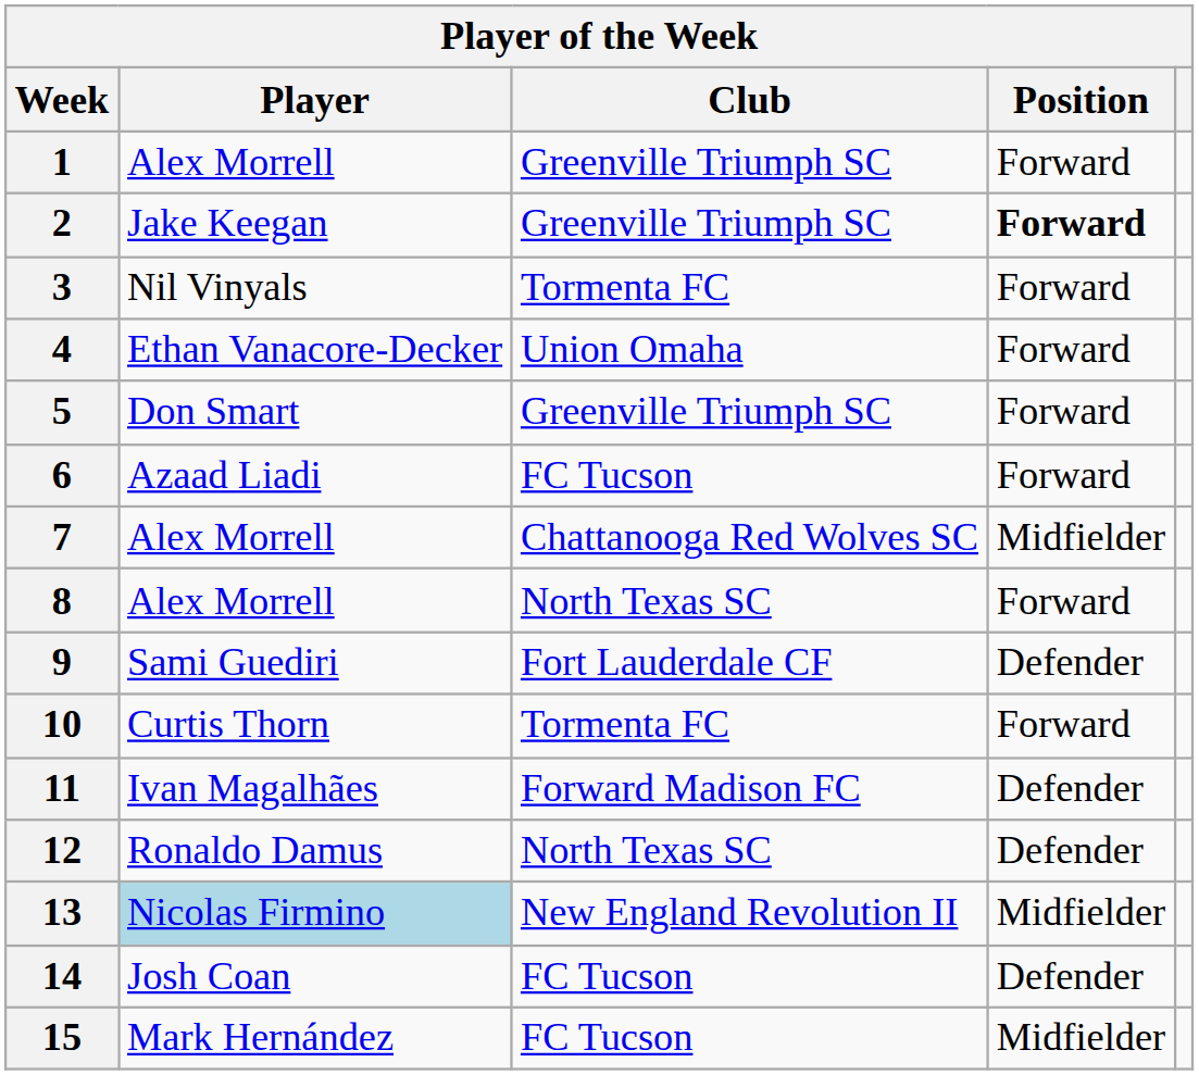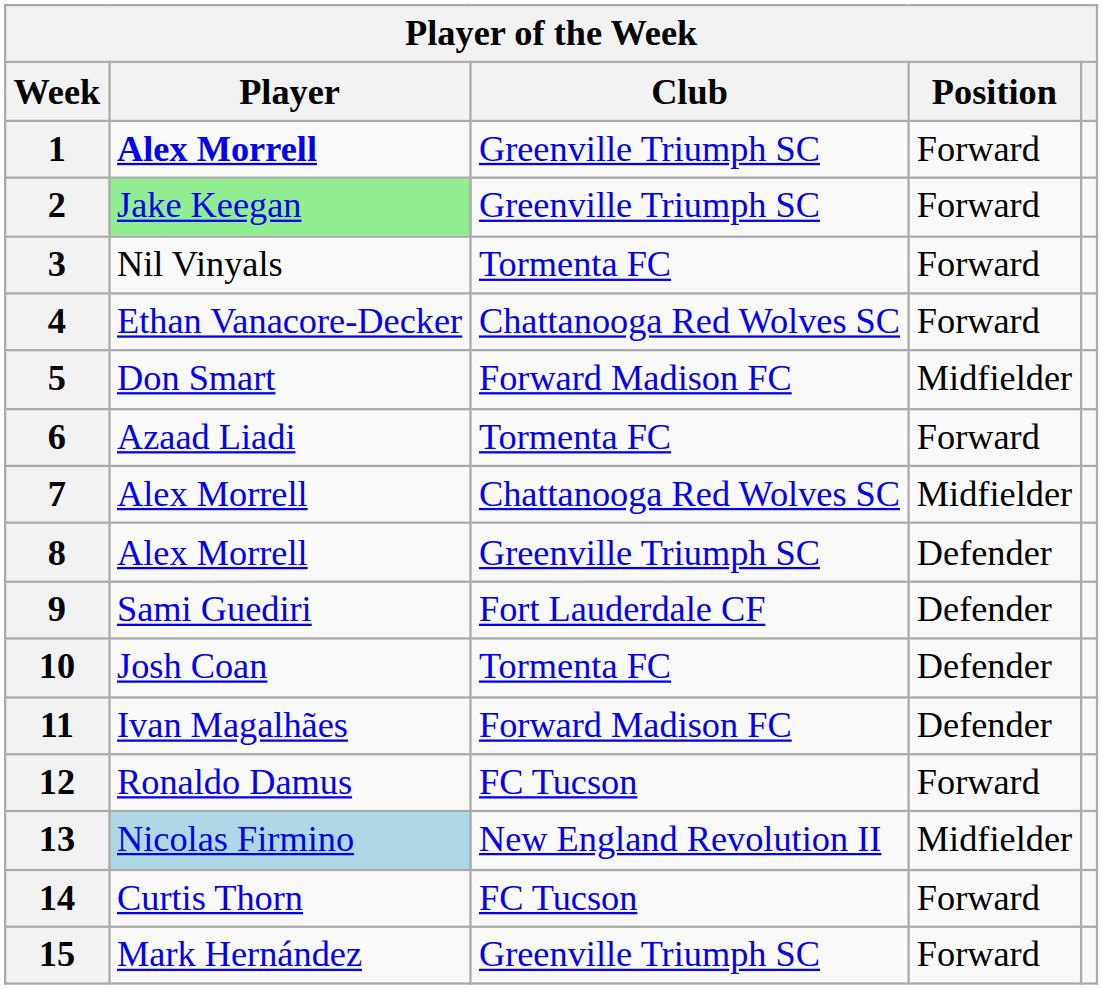 <table class="wikitable collapsible collapsed">
 <tr>
 <th colspan="6">Player of the Week</th>
 </tr>
 <tr>
 <th>Week</th>
 <th>Player</th>
 <th>Club</th>
 <th>Position</th>
 <th></th>
 </tr>
 <tr>
 <th>1</th>
-<td> <a href='#'>Alex Morrell</a></td>
+<td><strong> <a href='#'>Alex Morrell</a></strong></td>
 <td><a href='#'>Greenville Triumph SC</a></td>
 <td>Forward</td>
 <td style="text-align:center"></td>
 </tr>
 <tr>
 <th>2</th>
-<td> <a href='#'>Jake Keegan</a></td>
+<td style="background: lightgreen;"> <a href='#'>Jake Keegan</a></td>
 <td><a href='#'>Greenville Triumph SC</a></td>
-<td><strong>Forward</strong></td>
+<td>Forward</td>
 <td style="text-align:center"></td>
 </tr>
 <tr>
 <th>3</th>
 <td> Nil Vinyals</td>
 <td><a href='#'>Tormenta FC</a></td>
 <td>Forward</td>
 <td style="text-align:center"></td>
 </tr>
 <tr>
 <th>4</th>
 <td> <a href='#'>Ethan Vanacore-Decker</a></td>
-<td><a href='#'>Union Omaha</a></td>
+<td><a href='#'>Chattanooga Red Wolves SC</a></td>
 <td>Forward</td>
 <td style="text-align:center"></td>
 </tr>
 <tr>
 <th>5</th>
 <td> <a href='#'>Don Smart</a></td>
-<td><a href='#'>Greenville Triumph SC</a></td>
-<td>Forward</td>
+<td><a href='#'>Forward Madison FC</a></td>
+<td>Midfielder</td>
 <td style="text-align:center"></td>
 </tr>
 <tr>
 <th>6</th>
 <td> <a href='#'>Azaad Liadi</a></td>
-<td><a href='#'>FC Tucson</a></td>
+<td><a href='#'>Tormenta FC</a></td>
 <td>Forward</td>
 <td style="text-align:center"></td>
 </tr>
 <tr>
 <th>7</th>
 <td> <a href='#'>Alex Morrell</a></td>
 <td><a href='#'>Chattanooga Red Wolves SC</a></td>
 <td>Midfielder</td>
 <td style="text-align:center"></td>
 </tr>
 <tr>
 <th>8</th>
 <td> <a href='#'>Alex Morrell</a></td>
-<td><a href='#'>North Texas SC</a></td>
-<td>Forward</td>
+<td><a href='#'>Greenville Triumph SC</a></td>
+<td>Defender</td>
 <td style="text-align:center"></td>
 </tr>
 <tr>
 <th>9</th>
 <td> <a href='#'>Sami Guediri</a></td>
 <td><a href='#'>Fort Lauderdale CF</a></td>
 <td>Defender</td>
 <td style="text-align:center"></td>
 </tr>
 <tr>
 <th>10</th>
-<td> <a href='#'>Curtis Thorn</a></td>
+<td> <a href='#'>Josh Coan</a></td>
 <td><a href='#'>Tormenta FC</a></td>
-<td>Forward</td>
+<td>Defender</td>
 <td style="text-align:center"></td>
 </tr>
 <tr>
 <th>11</th>
 <td> <a href='#'>Ivan Magalhães</a></td>
 <td><a href='#'>Forward Madison FC</a></td>
 <td>Defender</td>
 <td style="text-align:center"></td>
 </tr>
 <tr>
 <th>12</th>
 <td> <a href='#'>Ronaldo Damus</a></td>
-<td><a href='#'>North Texas SC</a></td>
-<td>Defender</td>
+<td><a href='#'>FC Tucson</a></td>
+<td>Forward</td>
 <td style="text-align:center"></td>
 </tr>
 <tr>
 <th>13</th>
 <td style="background: lightblue;"> <a href='#'>Nicolas Firmino</a></td>
 <td><a href='#'>New England Revolution II</a></td>
 <td>Midfielder</td>
 <td style="text-align:center"></td>
 </tr>
 <tr>
 <th>14</th>
-<td> <a href='#'>Josh Coan</a></td>
+<td> <a href='#'>Curtis Thorn</a></td>
 <td><a href='#'>FC Tucson</a></td>
-<td>Defender</td>
+<td>Forward</td>
 <td style="text-align:center"></td>
 </tr>
 <tr>
 <th>15</th>
 <td> <a href='#'>Mark Hernández</a></td>
-<td><a href='#'>FC Tucson</a></td>
-<td>Midfielder</td>
+<td><a href='#'>Greenville Triumph SC</a></td>
+<td>Forward</td>
 <td style="text-align:center"></td>
 </tr>
 </table>
